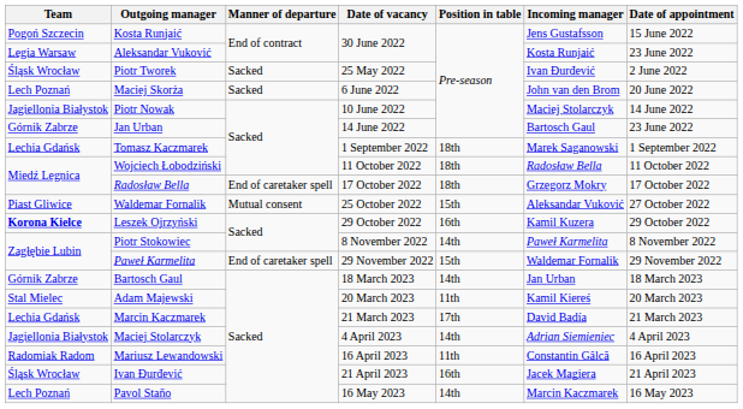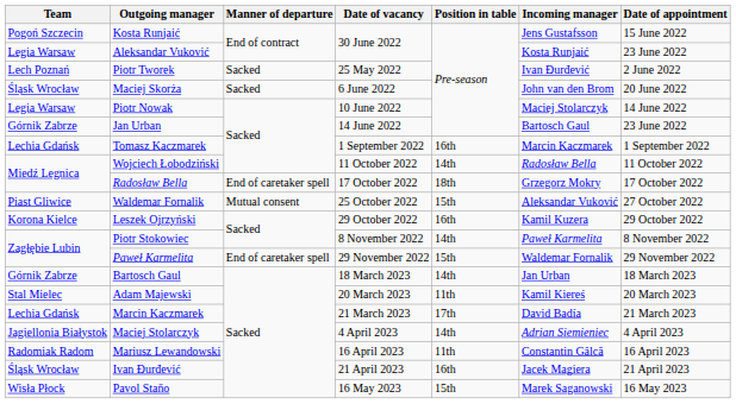 <table class="wikitable">
 <tr>
 <th>Team</th>
 <th>Outgoing manager</th>
 <th>Manner of departure</th>
 <th>Date of vacancy</th>
 <th>Position in table</th>
 <th>Incoming manager</th>
 <th>Date of appointment</th>
 </tr>
 <tr>
 <td><a href='#'>Pogoń Szczecin</a></td>
 <td> <a href='#'>Kosta Runjaić</a></td>
 <td rowspan="2">End of contract</td>
 <td rowspan="2">30 June 2022</td>
 <td rowspan="6"><em>Pre-season</em></td>
 <td> <a href='#'>Jens Gustafsson</a></td>
 <td>15 June 2022</td>
 </tr>
 <tr>
 <td><a href='#'>Legia Warsaw</a></td>
 <td> <a href='#'>Aleksandar Vuković</a></td>
 <td> <a href='#'>Kosta Runjaić</a></td>
 <td>23 June 2022</td>
 </tr>
 <tr>
-<td><a href='#'>Śląsk Wrocław</a></td>
+<td><a href='#'>Lech Poznań</a></td>
 <td> <a href='#'>Piotr Tworek</a></td>
 <td>Sacked</td>
 <td>25 May 2022</td>
 <td> <a href='#'>Ivan Đurđević</a></td>
 <td>2 June 2022</td>
 </tr>
 <tr>
-<td><a href='#'>Lech Poznań</a></td>
+<td><a href='#'>Śląsk Wrocław</a></td>
 <td> <a href='#'>Maciej Skorża</a></td>
 <td>Sacked</td>
 <td>6 June 2022</td>
 <td> <a href='#'>John van den Brom</a></td>
 <td>20 June 2022</td>
 </tr>
 <tr>
-<td><a href='#'>Jagiellonia Białystok</a></td>
+<td><a href='#'>Legia Warsaw</a></td>
 <td> <a href='#'>Piotr Nowak</a></td>
 <td rowspan="4">Sacked</td>
 <td>10 June 2022</td>
 <td> <a href='#'>Maciej Stolarczyk</a></td>
 <td>14 June 2022</td>
 </tr>
 <tr>
 <td><a href='#'>Górnik Zabrze</a></td>
 <td> <a href='#'>Jan Urban</a></td>
 <td>14 June 2022</td>
 <td> <a href='#'>Bartosch Gaul</a></td>
 <td>23 June 2022</td>
 </tr>
 <tr>
 <td><a href='#'>Lechia Gdańsk</a></td>
 <td> <a href='#'>Tomasz Kaczmarek</a></td>
 <td>1 September 2022</td>
-<td>18th</td>
-<td> <a href='#'>Marek Saganowski</a></td>
+<td>16th</td>
+<td> <a href='#'>Marcin Kaczmarek</a></td>
 <td>1 September 2022</td>
 </tr>
 <tr>
 <td rowspan="2"><a href='#'>Miedź Legnica</a></td>
 <td> <a href='#'>Wojciech Łobodziński</a></td>
 <td>11 October 2022</td>
-<td>18th</td>
+<td>14th</td>
 <td> <em><a href='#'>Radosław Bella</a></em></td>
 <td>11 October 2022</td>
 </tr>
 <tr>
 <td> <em><a href='#'>Radosław Bella</a></em></td>
 <td>End of caretaker spell</td>
 <td>17 October 2022</td>
 <td>18th</td>
 <td> <a href='#'>Grzegorz Mokry</a></td>
 <td>17 October 2022</td>
 </tr>
 <tr>
 <td><a href='#'>Piast Gliwice</a></td>
 <td> <a href='#'>Waldemar Fornalik</a></td>
 <td>Mutual consent</td>
 <td>25 October 2022</td>
 <td>15th</td>
 <td> <a href='#'>Aleksandar Vuković</a></td>
 <td>27 October 2022</td>
 </tr>
 <tr>
-<td><strong><a href='#'>Korona Kielce</a></strong></td>
+<td><a href='#'>Korona Kielce</a></td>
 <td> <a href='#'>Leszek Ojrzyński</a></td>
 <td rowspan="2">Sacked</td>
 <td>29 October 2022</td>
 <td>16th</td>
 <td> <a href='#'>Kamil Kuzera</a> </td>
 <td>29 October 2022</td>
 </tr>
 <tr>
 <td rowspan="2"><a href='#'>Zagłębie Lubin</a></td>
 <td> <a href='#'>Piotr Stokowiec</a></td>
 <td>8 November 2022</td>
 <td>14th</td>
 <td> <em><a href='#'>Paweł Karmelita</a></em></td>
 <td>8 November 2022</td>
 </tr>
 <tr>
 <td> <em><a href='#'>Paweł Karmelita</a></em></td>
 <td>End of caretaker spell</td>
 <td>29 November 2022</td>
 <td>15th</td>
 <td> <a href='#'>Waldemar Fornalik</a></td>
 <td>29 November 2022</td>
 </tr>
 <tr>
 <td><a href='#'>Górnik Zabrze</a></td>
 <td> <a href='#'>Bartosch Gaul</a></td>
 <td rowspan="7">Sacked</td>
 <td>18 March 2023</td>
 <td>14th</td>
 <td> <a href='#'>Jan Urban</a></td>
 <td>18 March 2023</td>
 </tr>
 <tr>
 <td><a href='#'>Stal Mielec</a></td>
 <td> <a href='#'>Adam Majewski</a></td>
 <td>20 March 2023</td>
 <td>11th</td>
 <td> <a href='#'>Kamil Kiereś</a></td>
 <td>20 March 2023</td>
 </tr>
 <tr>
 <td><a href='#'>Lechia Gdańsk</a></td>
 <td> <a href='#'>Marcin Kaczmarek</a></td>
 <td>21 March 2023</td>
 <td>17th</td>
 <td> <a href='#'>David Badía</a></td>
 <td>21 March 2023</td>
 </tr>
 <tr>
 <td><a href='#'>Jagiellonia Białystok</a></td>
 <td> <a href='#'>Maciej Stolarczyk</a></td>
 <td>4 April 2023</td>
 <td>14th</td>
 <td> <em><a href='#'>Adrian Siemieniec</a></em></td>
 <td>4 April 2023</td>
 </tr>
 <tr>
 <td><a href='#'>Radomiak Radom</a></td>
 <td> <a href='#'>Mariusz Lewandowski</a></td>
 <td>16 April 2023</td>
 <td>11th</td>
 <td> <a href='#'>Constantin Gâlcă</a></td>
 <td>16 April 2023</td>
 </tr>
 <tr>
 <td><a href='#'>Śląsk Wrocław</a></td>
 <td> <a href='#'>Ivan Đurđević</a></td>
 <td>21 April 2023</td>
 <td>16th</td>
 <td> <a href='#'>Jacek Magiera</a></td>
 <td>21 April 2023</td>
 </tr>
 <tr>
-<td><a href='#'>Lech Poznań</a></td>
+<td><a href='#'>Wisła Płock</a></td>
 <td> <a href='#'>Pavol Staňo</a></td>
 <td>16 May 2023</td>
-<td>14th</td>
-<td> <a href='#'>Marcin Kaczmarek</a></td>
+<td>15th</td>
+<td> <a href='#'>Marek Saganowski</a></td>
 <td>16 May 2023</td>
 </tr>
 </table>
